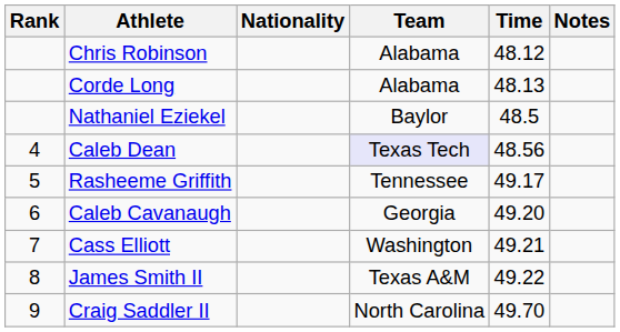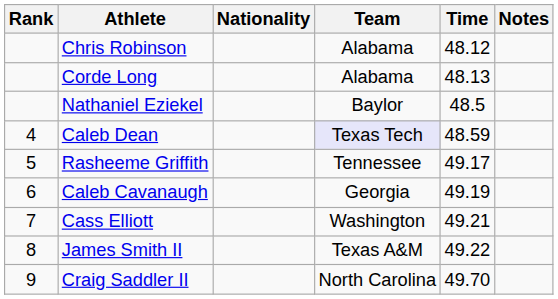 <table class="wikitable sortable" style="text-align:center">
 <tr>
 <th>Rank</th>
 <th>Athlete</th>
 <th>Nationality</th>
 <th>Team</th>
 <th>Time</th>
 <th>Notes</th>
 </tr>
 <tr>
 <td></td>
 <td align=left><a href='#'>Chris Robinson</a></td>
 <td align=left></td>
 <td>Alabama</td>
 <td>48.12</td>
 <td></td>
 </tr>
 <tr>
 <td></td>
 <td align=left><a href='#'>Corde Long</a></td>
 <td align=left></td>
 <td>Alabama</td>
 <td>48.13</td>
 <td></td>
 </tr>
 <tr>
 <td></td>
 <td align=left><a href='#'>Nathaniel Eziekel</a></td>
 <td align=left></td>
 <td>Baylor</td>
 <td>48.5</td>
 <td></td>
 </tr>
 <tr>
 <td>4</td>
 <td align=left><a href='#'>Caleb Dean</a></td>
 <td align=left></td>
 <td style="background: lavender;">Texas Tech</td>
-<td>48.56</td>
+<td>48.59</td>
 <td></td>
 </tr>
 <tr>
 <td>5</td>
 <td align=left><a href='#'>Rasheeme Griffith</a></td>
 <td align=left></td>
 <td>Tennessee</td>
 <td>49.17</td>
 <td></td>
 </tr>
 <tr>
 <td>6</td>
 <td align=left><a href='#'>Caleb Cavanaugh</a></td>
 <td align=left></td>
 <td>Georgia</td>
-<td>49.20</td>
+<td>49.19</td>
 <td></td>
 </tr>
 <tr>
 <td>7</td>
 <td align=left><a href='#'>Cass Elliott</a></td>
 <td align=left></td>
 <td>Washington</td>
 <td>49.21</td>
 <td></td>
 </tr>
 <tr>
 <td>8</td>
 <td align=left><a href='#'>James Smith II</a></td>
 <td align=left></td>
 <td>Texas A&M</td>
 <td>49.22</td>
 <td></td>
 </tr>
 <tr>
 <td>9</td>
 <td align=left><a href='#'>Craig Saddler II</a></td>
 <td align=left></td>
 <td>North Carolina</td>
 <td>49.70</td>
 <td></td>
 </tr>
 </table>
